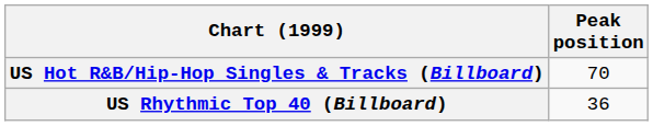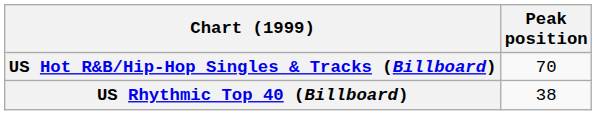 <table Class = "wikitable sortable plainrowheaders">
 <tr>
 <th>Chart (1999)</th>
 <th>Peak<br>position</th>
 </tr>
 <tr>
 <th scope="row">US <a href='#'>Hot R&B/Hip-Hop Singles & Tracks</a> (<em><a href='#'>Billboard</a></em>)</th>
 <td align=center>70</td>
 </tr>
 <tr>
 <th scope="row">US <a href='#'>Rhythmic Top 40</a> (<em>Billboard</em>)</th>
-<td align=center>36</td>
+<td align=center>38</td>
 </tr>
 </table>
